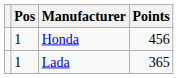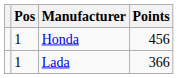 <table class="wikitable" style="font-size: 95%;">
 <tr>
 <th></th>
 <th>Pos</th>
 <th>Manufacturer</th>
 <th>Points</th>
 </tr>
 <tr>
 <td align="left"></td>
 <td>1</td>
 <td> <a href='#'>Honda</a></td>
 <td align="right">456</td>
 </tr>
 <tr>
 <td align="left"></td>
 <td>1</td>
 <td> <a href='#'>Lada</a></td>
-<td align="right">365</td>
+<td align="right">366</td>
 </tr>
 </table>
